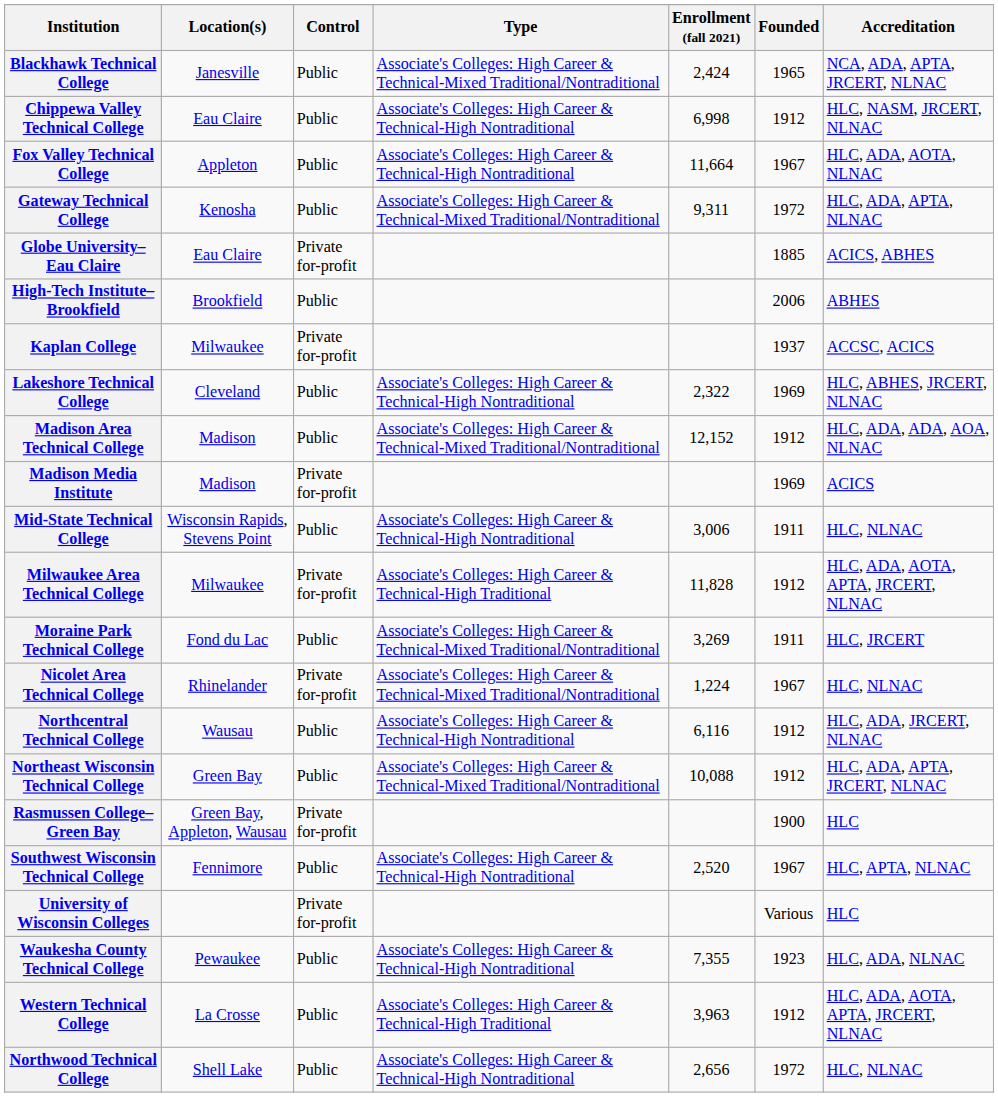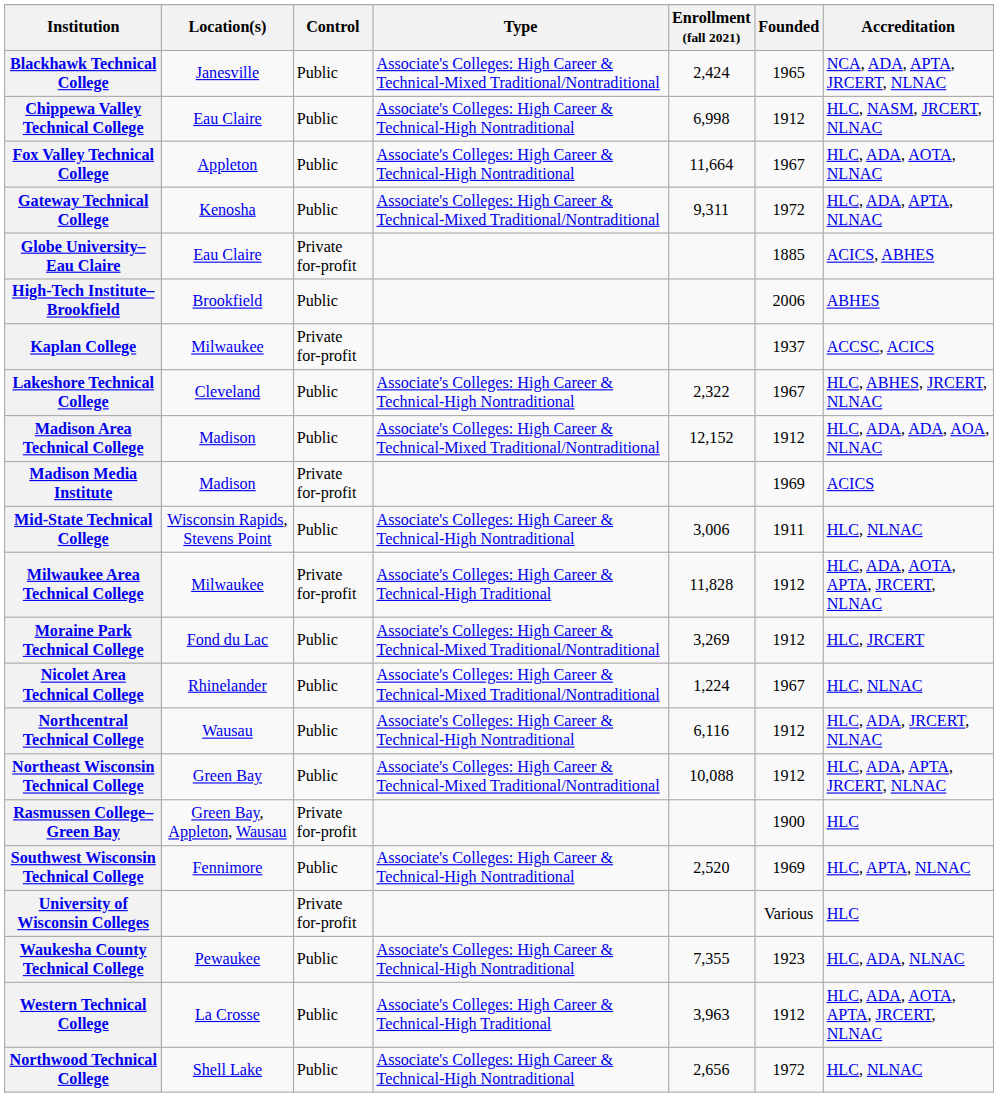 <table class="wikitable sortable plainrowheaders" style="text-align:left; width:100%; font-size:90%">
 <tr>
 </tr>
 <tr>
 <th scope="col">Institution</th>
 <th scope="col">Location(s)</th>
 <th scope="col">Control</th>
 <th scope="col">Type</th>
 <th scope="col">Enrollment<br><small>(fall 2021)</small></th>
 <th scope="col">Founded</th>
 <th scope="col">Accreditation</th>
 </tr>
 <tr>
 <th scope="row"><a href='#'>Blackhawk Technical College</a></th>
 <td align="center"><a href='#'>Janesville</a></td>
 <td>Public</td>
 <td><a href='#'>Associate's Colleges: High Career & Technical-Mixed Traditional/Nontraditional</a></td>
 <td align="center">2,424</td>
 <td align="center">1965</td>
 <td><a href='#'>NCA</a>, <a href='#'>ADA</a>, <a href='#'>APTA</a>, <a href='#'>JRCERT</a>, <a href='#'>NLNAC</a></td>
 </tr>
 <tr>
 <th scope="row"><a href='#'>Chippewa Valley Technical College</a></th>
 <td align="center"><a href='#'>Eau Claire</a></td>
 <td>Public</td>
 <td><a href='#'>Associate's Colleges: High Career & Technical-High Nontraditional</a></td>
 <td align="center">6,998</td>
 <td align="center">1912</td>
 <td><a href='#'>HLC</a>, <a href='#'>NASM</a>, <a href='#'>JRCERT</a>, <a href='#'>NLNAC</a></td>
 </tr>
 <tr>
 <th scope="row"><a href='#'>Fox Valley Technical College</a></th>
 <td align="center"><a href='#'>Appleton</a></td>
 <td>Public</td>
 <td><a href='#'>Associate's Colleges: High Career & Technical-High Nontraditional</a></td>
 <td align="center">11,664</td>
 <td align="center">1967</td>
 <td><a href='#'>HLC</a>, <a href='#'>ADA</a>, <a href='#'>AOTA</a>, <a href='#'>NLNAC</a></td>
 </tr>
 <tr>
 <th scope="row"><a href='#'>Gateway Technical College</a></th>
 <td align="center"><a href='#'>Kenosha</a></td>
 <td>Public</td>
 <td><a href='#'>Associate's Colleges: High Career & Technical-Mixed Traditional/Nontraditional</a></td>
 <td align="center">9,311</td>
 <td align="center">1972</td>
 <td><a href='#'>HLC</a>, <a href='#'>ADA</a>, <a href='#'>APTA</a>, <a href='#'>NLNAC</a></td>
 </tr>
 <tr>
 <th scope="row"><a href='#'>Globe University–Eau Claire</a></th>
 <td align="center"><a href='#'>Eau Claire</a></td>
 <td>Private for-profit</td>
 <td></td>
 <td align="center"></td>
 <td align="center">1885</td>
 <td><a href='#'>ACICS</a>, <a href='#'>ABHES</a></td>
 </tr>
 <tr>
 <th scope="row"><a href='#'>High-Tech Institute–Brookfield</a></th>
 <td align="center"><a href='#'>Brookfield</a></td>
 <td>Public</td>
 <td></td>
 <td align="center"></td>
 <td align="center">2006</td>
 <td><a href='#'>ABHES</a></td>
 </tr>
 <tr>
 <th scope="row"><a href='#'>Kaplan College</a></th>
 <td align="center"><a href='#'>Milwaukee</a></td>
 <td>Private for-profit</td>
 <td></td>
 <td align="center"></td>
 <td align="center">1937</td>
 <td><a href='#'>ACCSC</a>, <a href='#'>ACICS</a></td>
 </tr>
 <tr>
 <th scope="row"><a href='#'>Lakeshore Technical College</a></th>
 <td align="center"><a href='#'>Cleveland</a></td>
 <td>Public</td>
 <td><a href='#'>Associate's Colleges: High Career & Technical-High Nontraditional</a></td>
 <td align="center">2,322</td>
-<td align="center">1969</td>
+<td align="center">1967</td>
 <td><a href='#'>HLC</a>, <a href='#'>ABHES</a>, <a href='#'>JRCERT</a>, <a href='#'>NLNAC</a></td>
 </tr>
 <tr>
 <th scope="row"><a href='#'>Madison Area Technical College</a></th>
 <td align="center"><a href='#'>Madison</a></td>
 <td>Public</td>
 <td><a href='#'>Associate's Colleges: High Career & Technical-Mixed Traditional/Nontraditional</a></td>
 <td align="center">12,152</td>
 <td align="center">1912</td>
 <td><a href='#'>HLC</a>, <a href='#'>ADA</a>, <a href='#'>ADA</a>, <a href='#'>AOA</a>, <a href='#'>NLNAC</a></td>
 </tr>
 <tr>
 <th scope="row"><a href='#'>Madison Media Institute</a></th>
 <td align="center"><a href='#'>Madison</a></td>
 <td>Private for-profit</td>
 <td></td>
 <td align="center"></td>
 <td align="center">1969</td>
 <td><a href='#'>ACICS</a></td>
 </tr>
 <tr>
 <th scope="row"><a href='#'>Mid-State Technical College</a></th>
 <td align="center"><a href='#'>Wisconsin Rapids</a>, <a href='#'>Stevens Point</a></td>
 <td>Public</td>
 <td><a href='#'>Associate's Colleges: High Career & Technical-High Nontraditional</a></td>
 <td align="center">3,006</td>
 <td align="center">1911</td>
 <td><a href='#'>HLC</a>, <a href='#'>NLNAC</a></td>
 </tr>
 <tr>
 <th scope="row"><a href='#'>Milwaukee Area Technical College</a></th>
 <td align="center"><a href='#'>Milwaukee</a></td>
 <td>Private for-profit</td>
 <td><a href='#'>Associate's Colleges: High Career & Technical-High Traditional</a></td>
 <td align="center">11,828</td>
 <td align="center">1912</td>
 <td><a href='#'>HLC</a>, <a href='#'>ADA</a>, <a href='#'>AOTA</a>, <a href='#'>APTA</a>, <a href='#'>JRCERT</a>, <a href='#'>NLNAC</a></td>
 </tr>
 <tr>
 <th scope="row"><a href='#'>Moraine Park Technical College</a></th>
 <td align="center"><a href='#'>Fond du Lac</a></td>
 <td>Public</td>
 <td><a href='#'>Associate's Colleges: High Career & Technical-Mixed Traditional/Nontraditional</a></td>
 <td align="center">3,269</td>
-<td align="center">1911</td>
+<td align="center">1912</td>
 <td><a href='#'>HLC</a>, <a href='#'>JRCERT</a></td>
 </tr>
 <tr>
 <th scope="row"><a href='#'>Nicolet Area Technical College</a></th>
 <td align="center"><a href='#'>Rhinelander</a></td>
-<td>Private for-profit</td>
+<td>Public</td>
 <td><a href='#'>Associate's Colleges: High Career & Technical-Mixed Traditional/Nontraditional</a></td>
 <td align="center">1,224</td>
 <td align="center">1967</td>
 <td><a href='#'>HLC</a>, <a href='#'>NLNAC</a></td>
 </tr>
 <tr>
 <th scope="row"><a href='#'>Northcentral Technical College</a></th>
 <td align="center"><a href='#'>Wausau</a></td>
 <td>Public</td>
 <td><a href='#'>Associate's Colleges: High Career & Technical-High Nontraditional</a></td>
 <td align="center">6,116</td>
 <td align="center">1912</td>
 <td><a href='#'>HLC</a>, <a href='#'>ADA</a>, <a href='#'>JRCERT</a>, <a href='#'>NLNAC</a></td>
 </tr>
 <tr>
 <th scope="row"><a href='#'>Northeast Wisconsin Technical College</a></th>
 <td align="center"><a href='#'>Green Bay</a></td>
 <td>Public</td>
 <td><a href='#'>Associate's Colleges: High Career & Technical-Mixed Traditional/Nontraditional</a></td>
 <td align="center">10,088</td>
 <td align="center">1912</td>
 <td><a href='#'>HLC</a>, <a href='#'>ADA</a>, <a href='#'>APTA</a>, <a href='#'>JRCERT</a>, <a href='#'>NLNAC</a></td>
 </tr>
 <tr>
 <th scope="row"><a href='#'>Rasmussen College–Green Bay</a></th>
 <td align="center"><a href='#'>Green Bay</a>, <a href='#'>Appleton</a>, <a href='#'>Wausau</a></td>
 <td>Private for-profit</td>
 <td></td>
 <td align="center"></td>
 <td align="center">1900</td>
 <td><a href='#'>HLC</a></td>
 </tr>
 <tr>
 <th scope="row"><a href='#'>Southwest Wisconsin Technical College</a></th>
 <td align="center"><a href='#'>Fennimore</a></td>
 <td>Public</td>
 <td><a href='#'>Associate's Colleges: High Career & Technical-High Nontraditional</a></td>
 <td align="center">2,520</td>
-<td align="center">1967</td>
+<td align="center">1969</td>
 <td><a href='#'>HLC</a>, <a href='#'>APTA</a>, <a href='#'>NLNAC</a></td>
 </tr>
 <tr>
 <th scope="row"><a href='#'>University of Wisconsin Colleges</a></th>
 <td align="center"></td>
 <td>Private for-profit</td>
 <td></td>
 <td align="center"></td>
 <td align="center">Various</td>
 <td><a href='#'>HLC</a></td>
 </tr>
 <tr>
 <th scope="row"><a href='#'>Waukesha County Technical College</a></th>
 <td align="center"><a href='#'>Pewaukee</a></td>
 <td>Public</td>
 <td><a href='#'>Associate's Colleges: High Career & Technical-High Nontraditional</a></td>
 <td align="center">7,355</td>
 <td align="center">1923</td>
 <td><a href='#'>HLC</a>, <a href='#'>ADA</a>, <a href='#'>NLNAC</a></td>
 </tr>
 <tr>
 <th scope="row"><a href='#'>Western Technical College</a></th>
 <td align="center"><a href='#'>La Crosse</a></td>
 <td>Public</td>
 <td><a href='#'>Associate's Colleges: High Career & Technical-High Traditional</a></td>
 <td align="center">3,963</td>
 <td align="center">1912</td>
 <td><a href='#'>HLC</a>, <a href='#'>ADA</a>, <a href='#'>AOTA</a>, <a href='#'>APTA</a>, <a href='#'>JRCERT</a>, <a href='#'>NLNAC</a></td>
 </tr>
 <tr>
 <th scope="row"><a href='#'>Northwood Technical College</a></th>
 <td align="center"><a href='#'>Shell Lake</a></td>
 <td>Public</td>
 <td><a href='#'>Associate's Colleges: High Career & Technical-High Nontraditional</a></td>
 <td align="center">2,656</td>
 <td align="center">1972</td>
 <td><a href='#'>HLC</a>, <a href='#'>NLNAC</a></td>
 </tr>
 </table>
